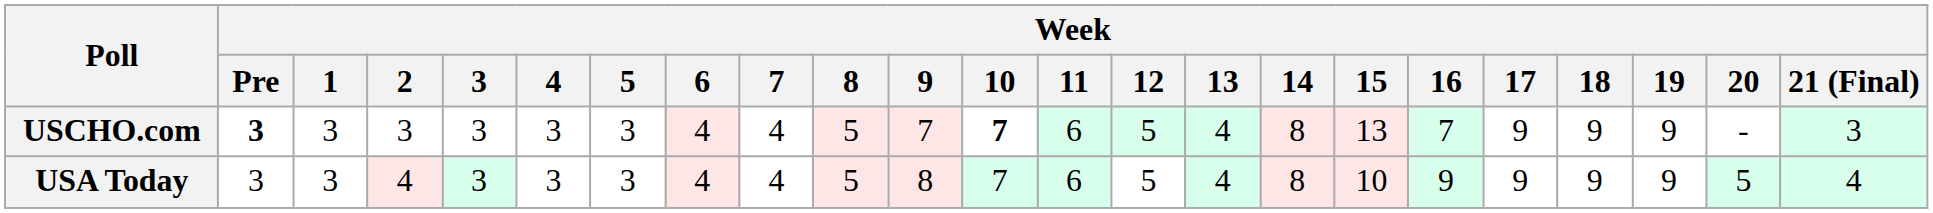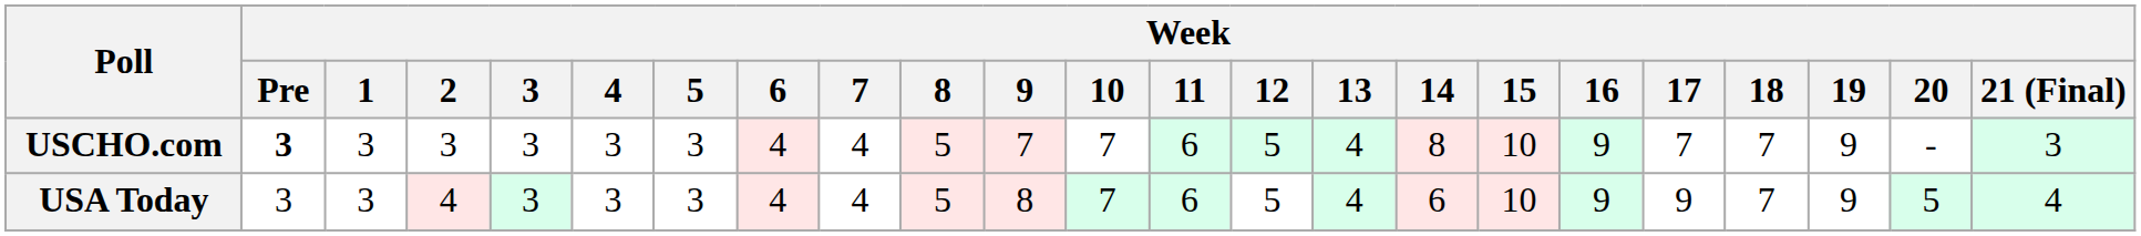 <table class="wikitable" style="white-space:nowrap;">
 <tr>
 <th scope="col" width="100" rowspan="2">Poll</th>
 <th colspan="25">Week</th>
 </tr>
 <tr>
 <th scope="col" width="30">Pre</th>
 <th scope="col" width="30">1</th>
 <th scope="col" width="30">2</th>
 <th scope="col" width="30">3</th>
 <th scope="col" width="30">4</th>
 <th scope="col" width="30">5</th>
 <th scope="col" width="30">6</th>
 <th scope="col" width="30">7</th>
 <th scope="col" width="30">8</th>
 <th scope="col" width="30">9</th>
 <th scope="col" width="30">10</th>
 <th scope="col" width="30">11</th>
 <th scope="col" width="30">12</th>
 <th scope="col" width="30">13</th>
 <th scope="col" width="30">14</th>
 <th scope="col" width="30">15</th>
 <th scope="col" width="30">16</th>
 <th scope="col" width="30">17</th>
 <th scope="col" width="30">18</th>
 <th scope="col" width="30">19</th>
 <th scope="col" width="30">20</th>
 <th scope="col" width="30">21 (Final)</th>
 </tr>
 <tr style="text-align:center;">
 <th>USCHO.com</th>
 <td bgcolor=FFFFFF><strong>3</strong></td>
 <td bgcolor=FFFFFF>3</td>
 <td bgcolor=FFFFFF>3</td>
 <td bgcolor=FFFFFF>3</td>
 <td bgcolor=FFFFFF>3</td>
 <td bgcolor=FFFFFF>3</td>
 <td bgcolor=FFE6E6>4</td>
 <td bgcolor=FFFFFF>4</td>
 <td bgcolor=FFE6E6>5</td>
 <td bgcolor=FFE6E6>7</td>
-<td bgcolor=FFFFFF><strong>7</strong></td>
+<td bgcolor=FFFFFF>7</td>
 <td bgcolor=D8FFEB>6</td>
 <td bgcolor=D8FFEB>5</td>
 <td bgcolor=D8FFEB>4</td>
 <td bgcolor=FFE6E6>8</td>
-<td bgcolor=FFE6E6>13</td>
-<td bgcolor=D8FFEB>7</td>
-<td bgcolor=FFFFFF>9</td>
-<td bgcolor=FFFFFF>9</td>
+<td bgcolor=FFE6E6>10</td>
+<td bgcolor=D8FFEB>9</td>
+<td bgcolor=FFFFFF>7</td>
+<td bgcolor=FFFFFF>7</td>
 <td bgcolor=FFFFFF>9</td>
 <td bgcolor=FFFFFF>-</td>
 <td bgcolor=D8FFEB>3</td>
 </tr>
 <tr style="text-align:center;">
 <th>USA Today</th>
 <td bgcolor=FFFFFF>3</td>
 <td bgcolor=FFFFFF>3</td>
 <td bgcolor=FFE6E6>4</td>
 <td bgcolor=D8FFEB>3</td>
 <td bgcolor=FFFFFF>3</td>
 <td bgcolor=FFFFFF>3</td>
 <td bgcolor=FFE6E6>4</td>
 <td bgcolor=FFFFFF>4</td>
 <td bgcolor=FFE6E6>5</td>
 <td bgcolor=FFE6E6>8</td>
 <td bgcolor=D8FFEB>7</td>
 <td bgcolor=D8FFEB>6</td>
 <td bgcolor=FFFFFF>5</td>
 <td bgcolor=D8FFEB>4</td>
-<td bgcolor=FFE6E6>8</td>
+<td bgcolor=FFE6E6>6</td>
 <td bgcolor=FFE6E6>10</td>
 <td bgcolor=D8FFEB>9</td>
 <td bgcolor=FFFFFF>9</td>
-<td bgcolor=FFFFFF>9</td>
+<td bgcolor=FFFFFF>7</td>
 <td bgcolor=FFFFFF>9</td>
 <td bgcolor=D8FFEB>5</td>
 <td bgcolor=D8FFEB>4</td>
 </tr>
 </table>
